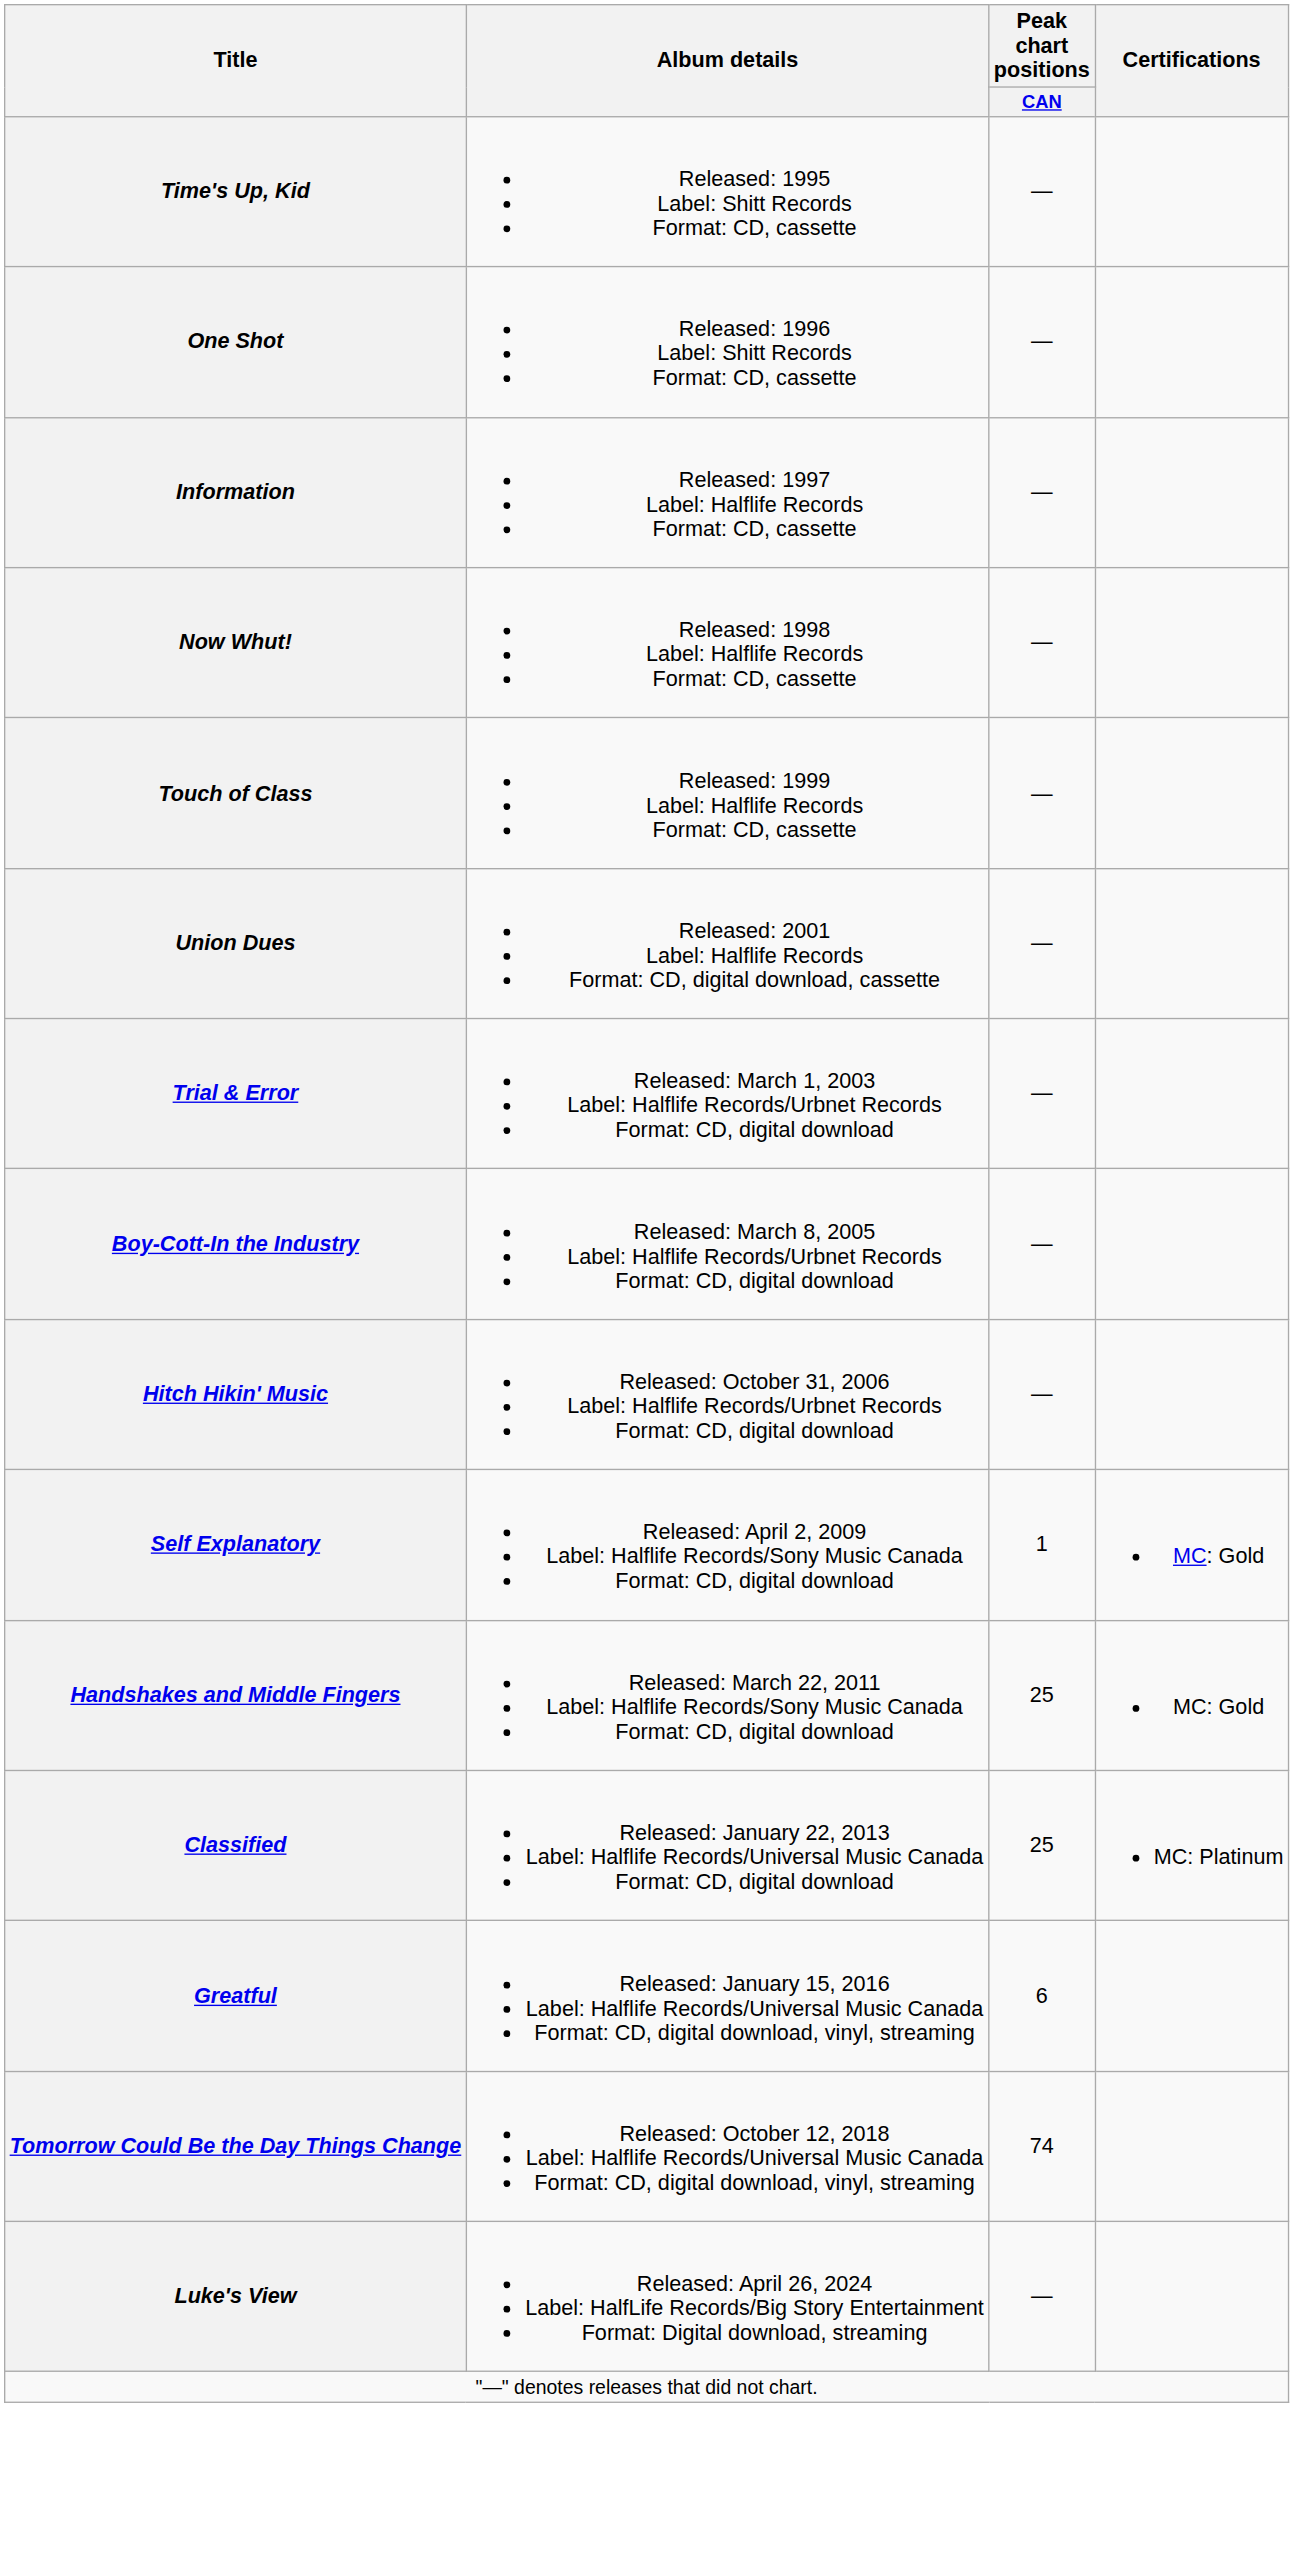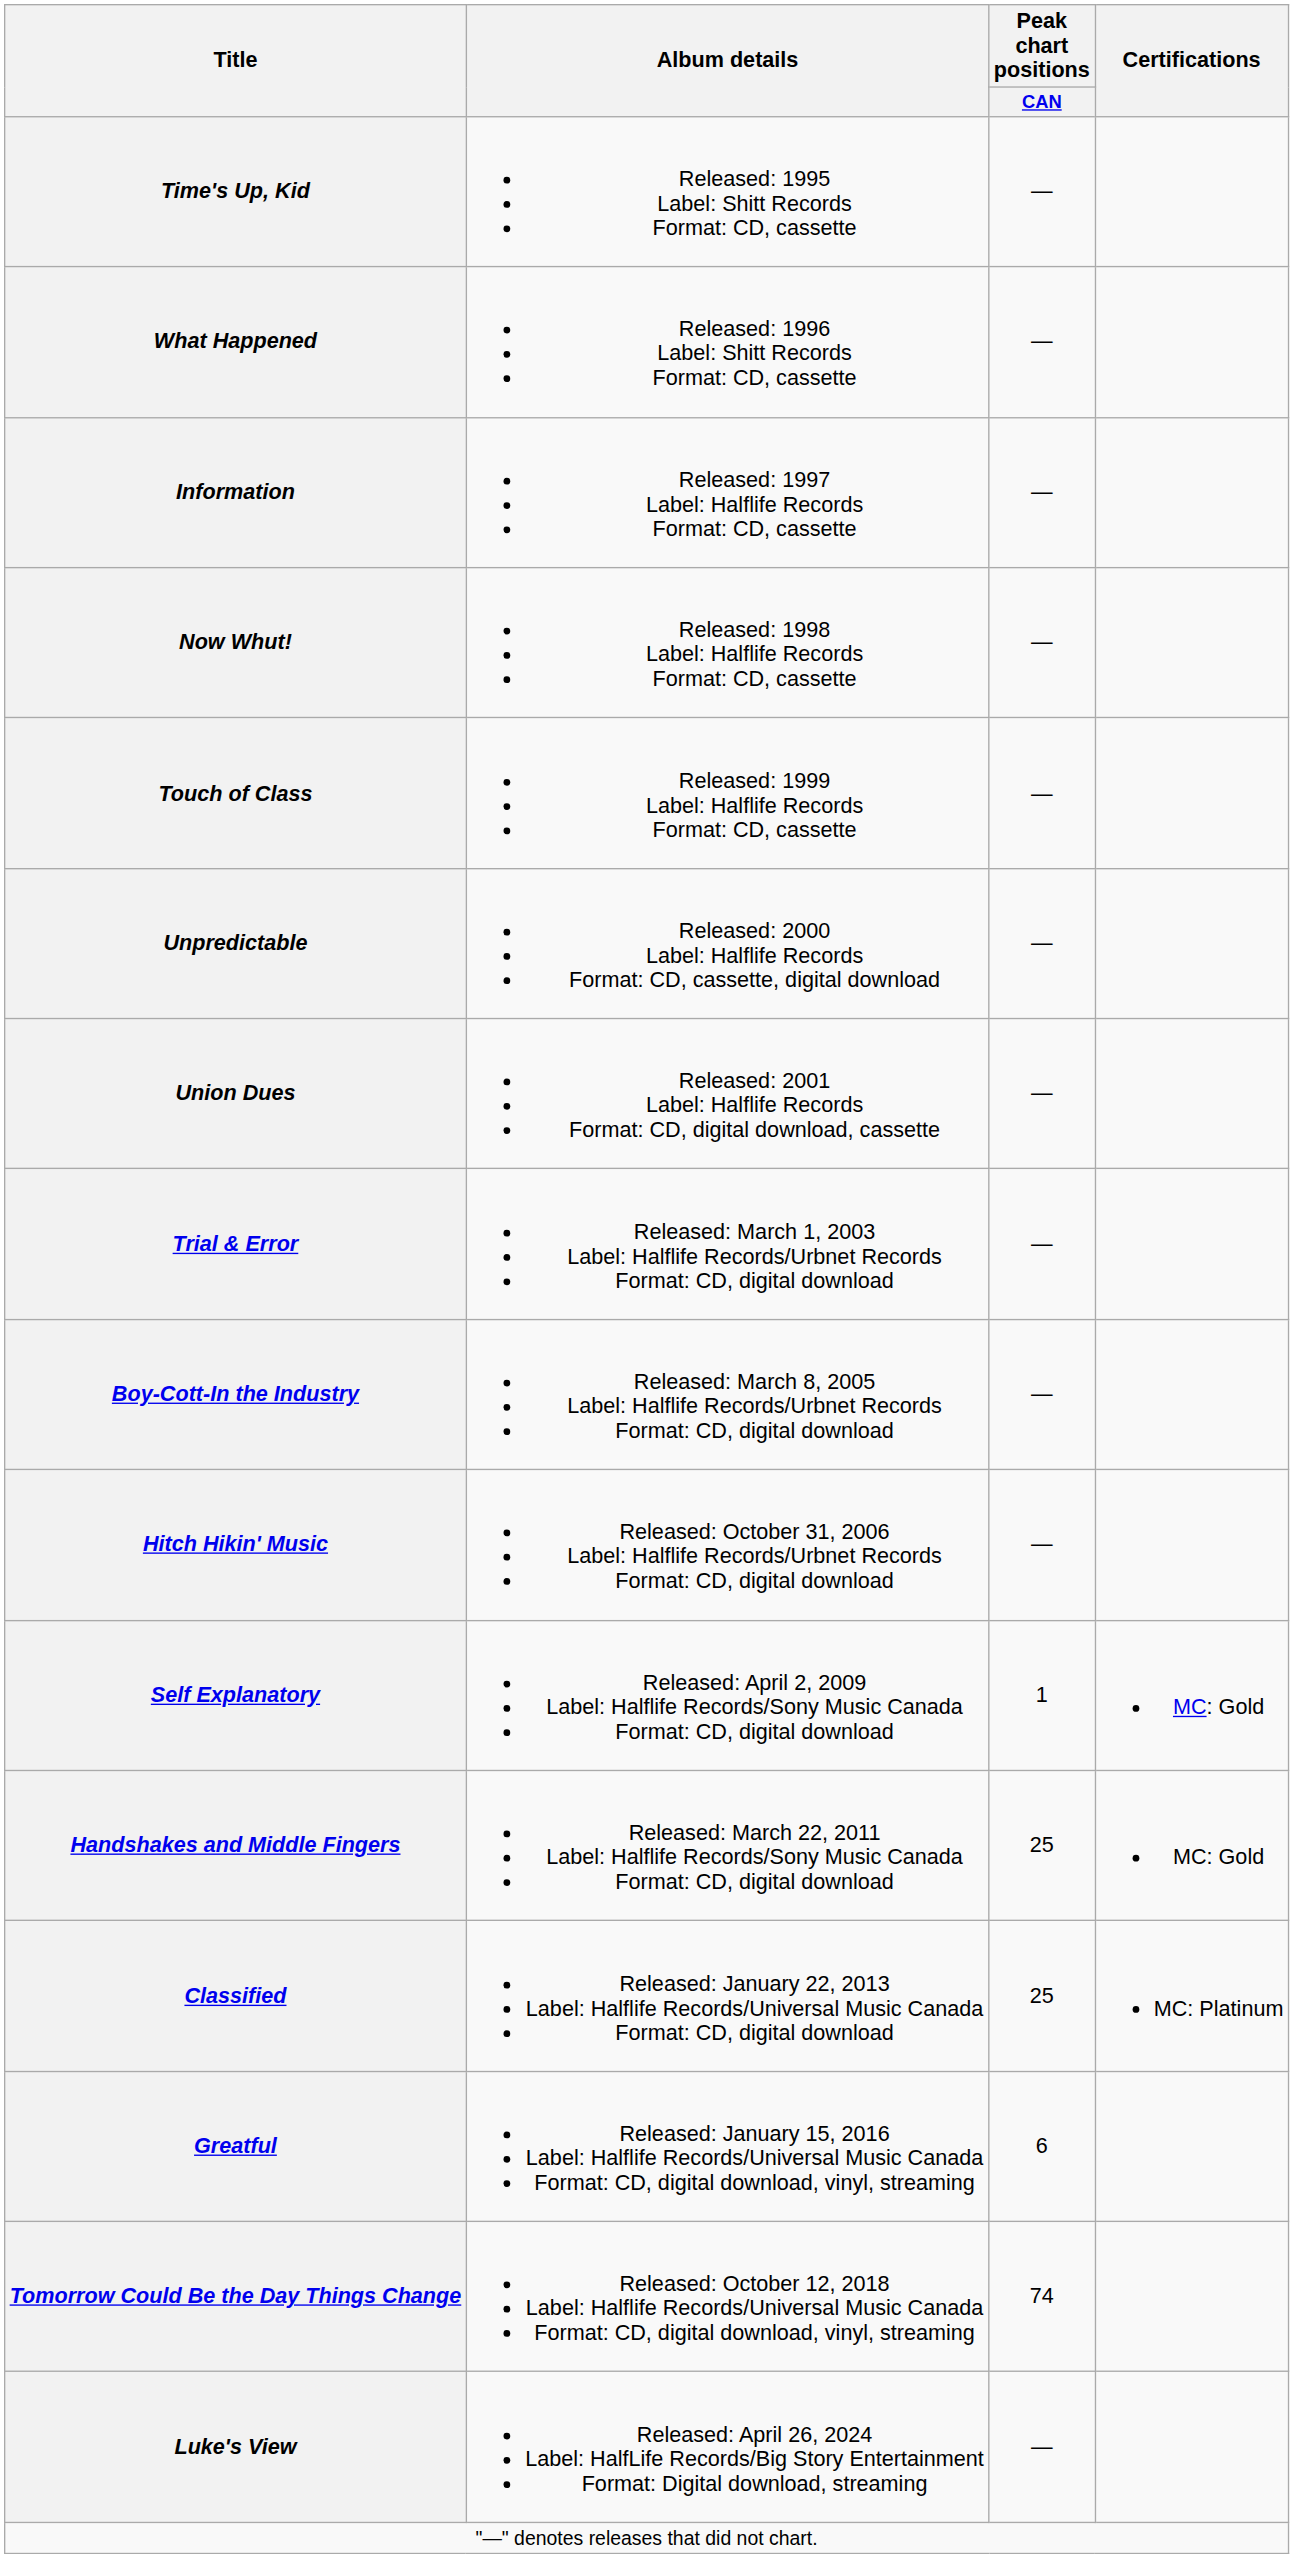 <table class="wikitable plainrowheaders" style="text-align:center;">
 <tr>
 <th scope="col" rowspan="2">Title</th>
 <th scope="col" rowspan="2">Album details</th>
 <th scope="col">Peak chart positions</th>
 <th scope="col" rowspan="2">Certifications</th>
 </tr>
 <tr>
 <th scope="col" style="width:5em;font-size:85%;"><a href='#'>CAN</a><br></th>
 </tr>
 <tr>
 <th scope="row"><em>Time's Up, Kid</em></th>
 <td><br><ul><li>Released: 1995</li><li>Label: Shitt Records</li><li>Format: CD, cassette</li></ul></td>
 <td>—</td>
 <td></td>
 </tr>
 <tr>
-<th scope="row"><em>One Shot</em></th>
+<th scope="row"><em>What Happened</em></th>
 <td><br><ul><li>Released: 1996</li><li>Label: Shitt Records</li><li>Format: CD, cassette</li></ul></td>
 <td>—</td>
 <td></td>
 </tr>
 <tr>
 <th scope="row"><em>Information</em></th>
 <td><br><ul><li>Released: 1997</li><li>Label: Halflife Records</li><li>Format: CD, cassette</li></ul></td>
 <td>—</td>
 <td></td>
 </tr>
 <tr>
 <th scope="row"><em>Now Whut!</em></th>
 <td><br><ul><li>Released: 1998</li><li>Label: Halflife Records</li><li>Format: CD, cassette</li></ul></td>
 <td>—</td>
 <td></td>
 </tr>
 <tr>
 <th scope="row"><em>Touch of Class</em></th>
 <td><br><ul><li>Released: 1999</li><li>Label: Halflife Records</li><li>Format: CD, cassette</li></ul></td>
+<td>—</td>
+<td></td>
+</tr>
+<tr>
+<th scope="row"><em>Unpredictable</em></th>
+<td><br><ul><li>Released: 2000</li><li>Label: Halflife Records</li><li>Format: CD, cassette, digital download</li></ul></td>
 <td>—</td>
 <td></td>
 </tr>
 <tr>
 <th scope="row"><em>Union Dues</em></th>
 <td><br><ul><li>Released: 2001</li><li>Label: Halflife Records</li><li>Format: CD, digital download, cassette</li></ul></td>
 <td>—</td>
 <td></td>
 </tr>
 <tr>
 <th scope="row"><em><a href='#'>Trial & Error</a></em></th>
 <td><br><ul><li>Released: March 1, 2003</li><li>Label: Halflife Records/Urbnet Records</li><li>Format: CD, digital download</li></ul></td>
 <td>—</td>
 <td></td>
 </tr>
 <tr>
 <th scope="row"><em><a href='#'>Boy-Cott-In the Industry</a></em></th>
 <td><br><ul><li>Released: March 8, 2005</li><li>Label: Halflife Records/Urbnet Records</li><li>Format: CD, digital download</li></ul></td>
 <td>—</td>
 <td></td>
 </tr>
 <tr>
 <th scope="row"><em><a href='#'>Hitch Hikin' Music</a></em></th>
 <td><br><ul><li>Released: October 31, 2006</li><li>Label: Halflife Records/Urbnet Records</li><li>Format: CD, digital download</li></ul></td>
 <td>—</td>
 <td></td>
 </tr>
 <tr>
 <th scope="row"><em><a href='#'>Self Explanatory</a></em></th>
 <td><br><ul><li>Released: April 2, 2009</li><li>Label: Halflife Records/Sony Music Canada</li><li>Format: CD, digital download</li></ul></td>
 <td>1</td>
 <td><br><ul><li><a href='#'>MC</a>: Gold</li></ul></td>
 </tr>
 <tr>
 <th scope="row"><em><a href='#'>Handshakes and Middle Fingers</a></em></th>
 <td><br><ul><li>Released: March 22, 2011</li><li>Label: Halflife Records/Sony Music Canada</li><li>Format: CD, digital download</li></ul></td>
 <td>25</td>
 <td><br><ul><li>MC: Gold</li></ul></td>
 </tr>
 <tr>
 <th scope="row"><em><a href='#'>Classified</a></em></th>
 <td><br><ul><li>Released: January 22, 2013</li><li>Label: Halflife Records/Universal Music Canada</li><li>Format: CD, digital download</li></ul></td>
 <td>25</td>
 <td><br><ul><li>MC: Platinum</li></ul></td>
 </tr>
 <tr>
 <th scope="row"><em><a href='#'>Greatful</a></em></th>
 <td><br><ul><li>Released: January 15, 2016</li><li>Label: Halflife Records/Universal Music Canada</li><li>Format: CD, digital download, vinyl, streaming</li></ul></td>
 <td>6</td>
 <td></td>
 </tr>
 <tr>
 <th scope="row"><em><a href='#'>Tomorrow Could Be the Day Things Change</a></em></th>
 <td><br><ul><li>Released: October 12, 2018</li><li>Label: Halflife Records/Universal Music Canada</li><li>Format: CD, digital download, vinyl, streaming</li></ul></td>
 <td>74</td>
 <td></td>
 </tr>
 <tr>
 <th scope="row"><em>Luke's View</em></th>
 <td><br><ul><li>Released: April 26, 2024</li><li>Label: HalfLife Records/Big Story Entertainment</li><li>Format: Digital download, streaming</li></ul></td>
 <td>—</td>
 <td></td>
 </tr>
 <tr>
 <td colspan="4" style="font-size:90%">"—" denotes releases that did not chart.</td>
 </tr>
 </table>
